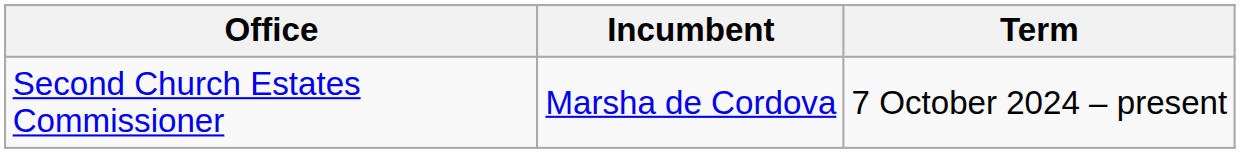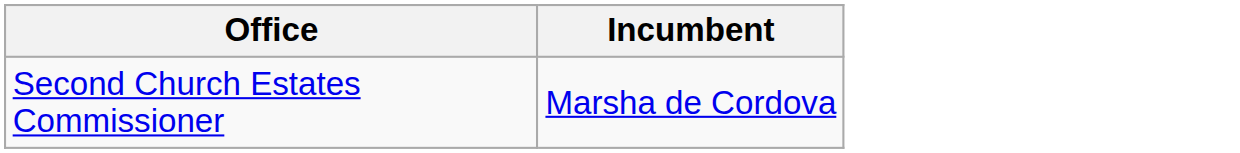 <table class="wikitable">
 <tr>
 <th>Office</th>
 <th>Incumbent</th>
-<th>Term</th>
 </tr>
 <tr>
 <td rowspan="1" style="width: 250px;"><a href='#'>Second Church Estates Commissioner</a></td>
 <td><a href='#'>Marsha de Cordova</a></td>
-<td>7 October 2024 – present</td>
 </tr>
 </table>
